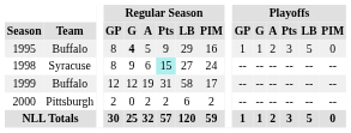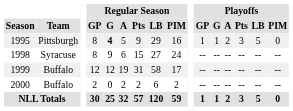 <table BORDER="0" CELLPADDING="3" CELLSPACING="0">
 <tr ALIGN="center" bgcolor="#e0e0e0">
 <th colspan="2" bgcolor="#ffffff"> </th>
 <th rowspan="99" bgcolor="#ffffff"> </th>
 <th colspan="6">Regular Season</th>
 <th rowspan="99" bgcolor="#ffffff"> </th>
 <th colspan="6">Playoffs</th>
 </tr>
 <tr ALIGN="center" bgcolor="#e0e0e0">
 <th>Season</th>
 <th>Team</th>
 <th>GP</th>
 <th>G</th>
 <th>A</th>
 <th>Pts</th>
 <th>LB</th>
 <th>PIM</th>
 <th>GP</th>
 <th>G</th>
 <th>A</th>
 <th>Pts</th>
 <th>LB</th>
 <th>PIM</th>
 </tr>
 <tr ALIGN="center" bgcolor="#f0f0f0">
 <td>1995</td>
-<td>Buffalo</td>
+<td>Pittsburgh</td>
 <td>8</td>
 <td><strong>4</strong></td>
 <td>5</td>
 <td>9</td>
 <td>29</td>
 <td>16</td>
 <td>1</td>
 <td>1</td>
 <td>2</td>
 <td>3</td>
 <td>5</td>
 <td>0</td>
 </tr>
 <tr ALIGN="center">
 <td>1998</td>
 <td>Syracuse</td>
 <td>8</td>
 <td>9</td>
 <td>6</td>
-<td style="background: paleturquoise;">15</td>
+<td>15</td>
 <td>27</td>
 <td>24</td>
 <td>--</td>
 <td>--</td>
 <td>--</td>
 <td>--</td>
 <td>--</td>
 <td>--</td>
 </tr>
 <tr ALIGN="center" bgcolor="#f0f0f0">
 <td>1999</td>
 <td>Buffalo</td>
 <td>12</td>
 <td>12</td>
 <td>19</td>
 <td>31</td>
 <td>58</td>
 <td>17</td>
 <td>--</td>
 <td>--</td>
 <td>--</td>
 <td>--</td>
 <td>--</td>
 <td>--</td>
 </tr>
 <tr ALIGN="center">
 <td>2000</td>
-<td>Pittsburgh</td>
+<td>Buffalo</td>
 <td>2</td>
 <td>0</td>
 <td>2</td>
 <td>2</td>
 <td>6</td>
 <td>2</td>
 <td>--</td>
 <td>--</td>
 <td>--</td>
 <td>--</td>
 <td>--</td>
 <td>--</td>
 </tr>
 <tr ALIGN="center" bgcolor="#e0e0e0">
 <th colspan="2">NLL Totals</th>
 <th>30</th>
 <th>25</th>
 <th>32</th>
 <th>57</th>
 <th>120</th>
 <th>59</th>
 <th>1</th>
 <th>1</th>
 <th>2</th>
 <th>3</th>
 <th>5</th>
 <th>0</th>
 </tr>
 </table>
